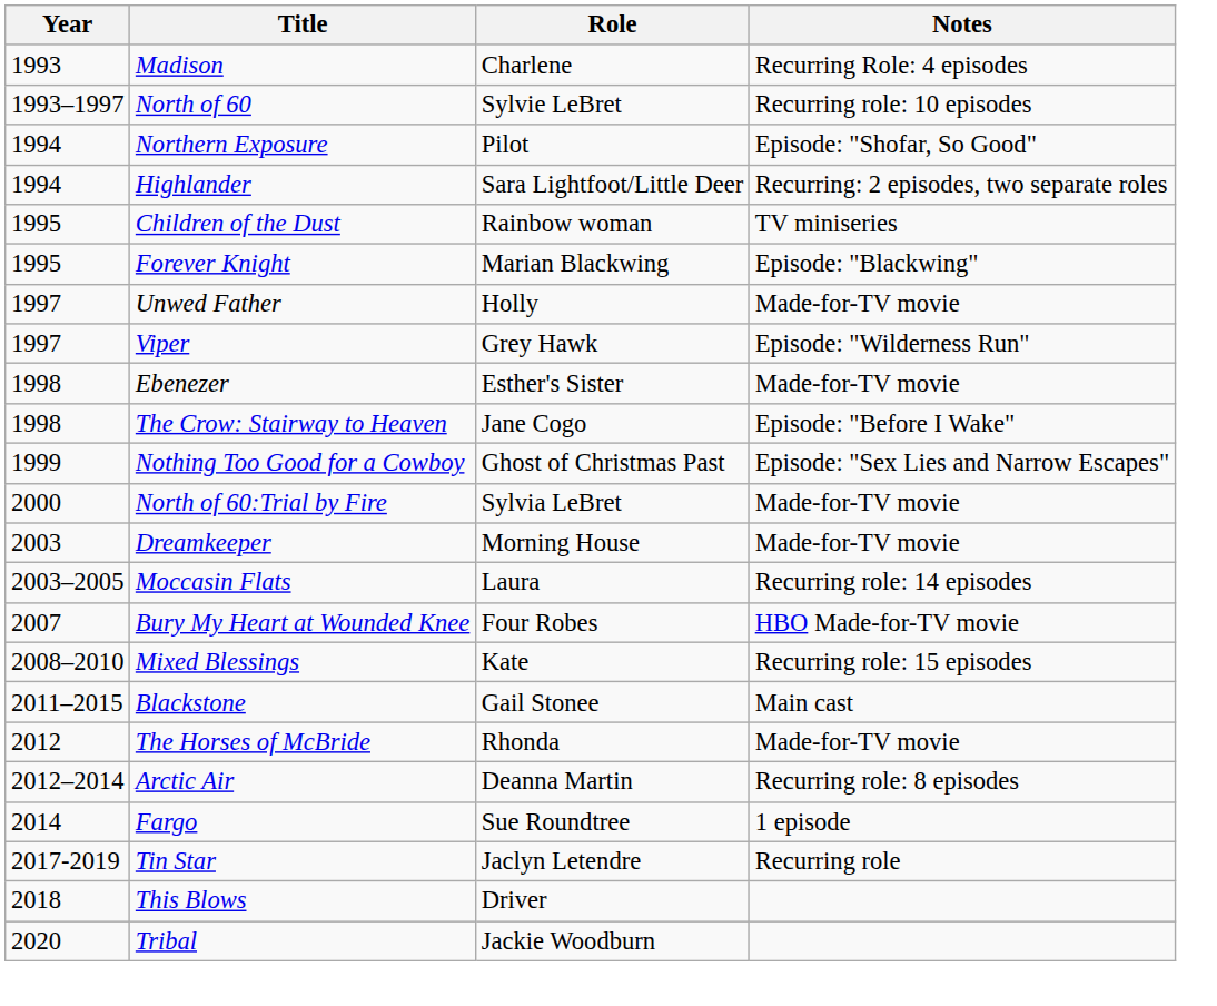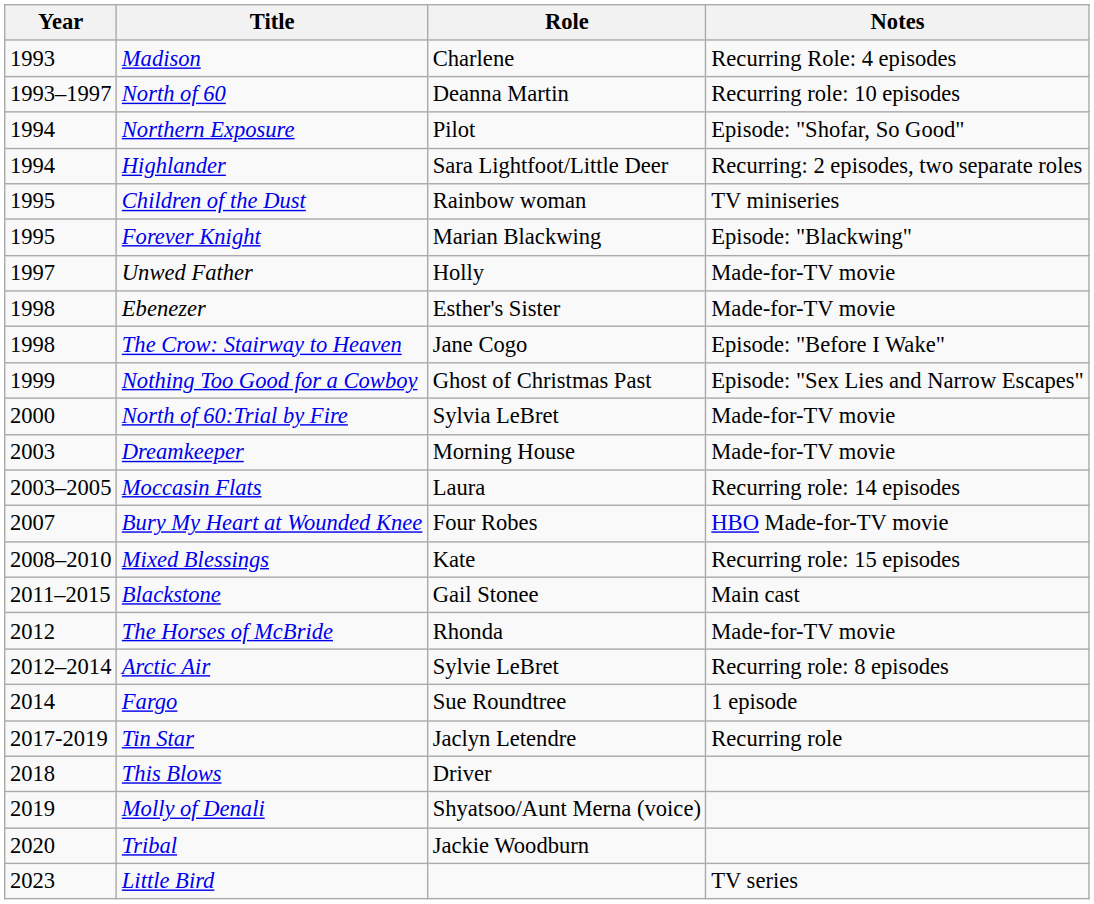 <table class="wikitable sortable">
 <tr>
 <th>Year</th>
 <th>Title</th>
 <th>Role</th>
 <th class="unsortable">Notes</th>
 </tr>
 <tr>
 <td>1993</td>
 <td><em><a href='#'>Madison</a></em></td>
 <td>Charlene</td>
 <td>Recurring Role: 4 episodes</td>
 </tr>
 <tr>
 <td>1993–1997</td>
 <td><em><a href='#'>North of 60</a></em></td>
-<td>Sylvie LeBret</td>
+<td>Deanna Martin</td>
 <td>Recurring role: 10 episodes</td>
 </tr>
 <tr>
 <td>1994</td>
 <td><em><a href='#'>Northern Exposure</a></em></td>
 <td>Pilot</td>
 <td>Episode: "Shofar, So Good"</td>
 </tr>
 <tr>
 <td>1994</td>
 <td><em><a href='#'>Highlander</a></em></td>
 <td>Sara Lightfoot/Little Deer</td>
 <td>Recurring: 2 episodes, two separate roles</td>
 </tr>
 <tr>
 <td>1995</td>
 <td><em><a href='#'>Children of the Dust</a></em></td>
 <td>Rainbow woman</td>
 <td>TV miniseries</td>
 </tr>
 <tr>
 <td>1995</td>
 <td><em><a href='#'>Forever Knight</a></em></td>
 <td>Marian Blackwing</td>
 <td>Episode: "Blackwing"</td>
 </tr>
 <tr>
 <td>1997</td>
 <td><em>Unwed Father</em></td>
 <td>Holly</td>
 <td>Made-for-TV movie</td>
-</tr>
-<tr>
-<td>1997</td>
-<td><em><a href='#'>Viper</a></em></td>
-<td>Grey Hawk</td>
-<td>Episode: "Wilderness Run"</td>
 </tr>
 <tr>
 <td>1998</td>
 <td><em>Ebenezer</em></td>
 <td>Esther's Sister</td>
 <td>Made-for-TV movie</td>
 </tr>
 <tr>
 <td>1998</td>
 <td data-sort-value="Crow: Stairway to Heaven, The"><em><a href='#'>The Crow: Stairway to Heaven</a></em></td>
 <td>Jane Cogo</td>
 <td>Episode: "Before I Wake"</td>
 </tr>
 <tr>
 <td>1999</td>
 <td><em><a href='#'>Nothing Too Good for a Cowboy</a></em></td>
 <td>Ghost of Christmas Past</td>
 <td>Episode: "Sex Lies and Narrow Escapes"</td>
 </tr>
 <tr>
 <td>2000</td>
 <td><em><a href='#'>North of 60:Trial by Fire</a></em></td>
 <td>Sylvia LeBret</td>
 <td>Made-for-TV movie</td>
 </tr>
 <tr>
 <td>2003</td>
 <td><em><a href='#'>Dreamkeeper</a></em></td>
 <td>Morning House</td>
 <td>Made-for-TV movie</td>
 </tr>
 <tr>
 <td>2003–2005</td>
 <td><em><a href='#'>Moccasin Flats</a></em></td>
 <td>Laura</td>
 <td>Recurring role: 14 episodes</td>
 </tr>
 <tr>
 <td>2007</td>
 <td><em><a href='#'>Bury My Heart at Wounded Knee</a></em></td>
 <td>Four Robes</td>
 <td><a href='#'>HBO</a> Made-for-TV movie</td>
 </tr>
 <tr>
 <td>2008–2010</td>
 <td><em><a href='#'>Mixed Blessings</a></em></td>
 <td>Kate</td>
 <td>Recurring role: 15 episodes</td>
 </tr>
 <tr>
 <td>2011–2015</td>
 <td><em><a href='#'>Blackstone</a></em></td>
 <td>Gail Stonee</td>
 <td>Main cast</td>
 </tr>
 <tr>
 <td>2012</td>
 <td data-sort-value="Horses of McBride, The"><em><a href='#'>The Horses of McBride</a></em></td>
 <td>Rhonda</td>
 <td>Made-for-TV movie</td>
 </tr>
 <tr>
 <td>2012–2014</td>
 <td><em><a href='#'>Arctic Air</a></em></td>
-<td>Deanna Martin</td>
+<td>Sylvie LeBret</td>
 <td>Recurring role: 8 episodes</td>
 </tr>
 <tr>
 <td>2014</td>
 <td><em><a href='#'>Fargo</a></em></td>
 <td>Sue Roundtree</td>
 <td>1 episode</td>
 </tr>
 <tr>
 <td>2017-2019</td>
 <td><em><a href='#'>Tin Star</a></em></td>
 <td>Jaclyn Letendre</td>
 <td>Recurring role</td>
 </tr>
 <tr>
 <td>2018</td>
 <td><em><a href='#'>This Blows</a></em></td>
 <td>Driver</td>
 <td></td>
 </tr>
 <tr>
+<td>2019</td>
+<td><em><a href='#'>Molly of Denali</a></em></td>
+<td>Shyatsoo/Aunt Merna (voice)</td>
+<td></td>
+</tr>
+<tr>
 <td>2020</td>
 <td><em><a href='#'>Tribal</a></em></td>
 <td>Jackie Woodburn</td>
 <td></td>
 </tr>
+<tr>
+<td>2023</td>
+<td><em><a href='#'>Little Bird</a></em></td>
+<td></td>
+<td>TV series</td>
+</tr>
 </table>
